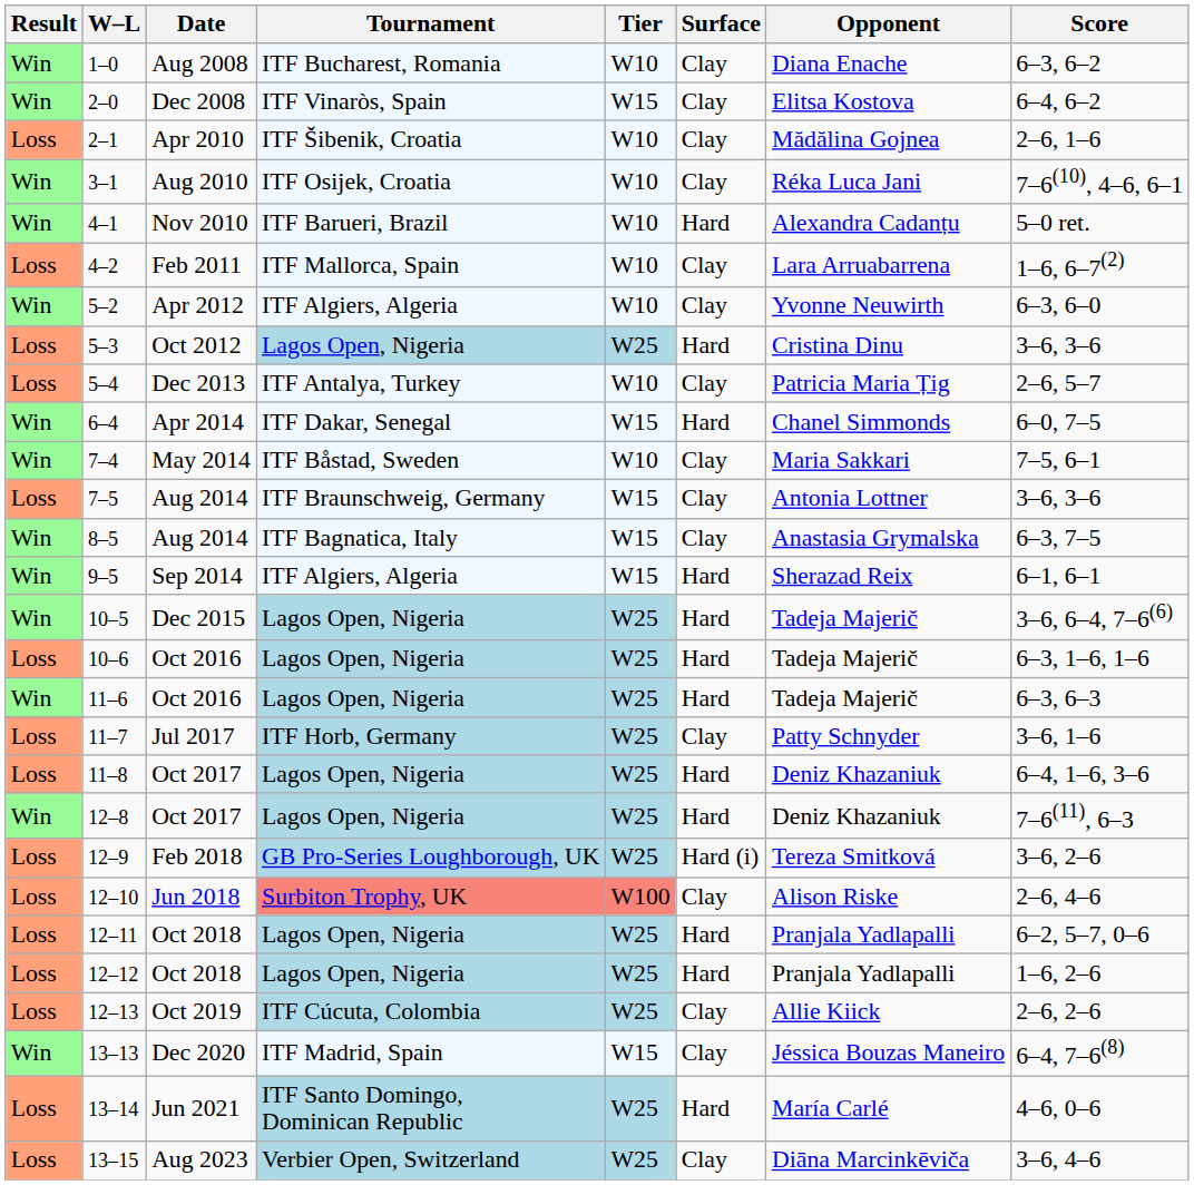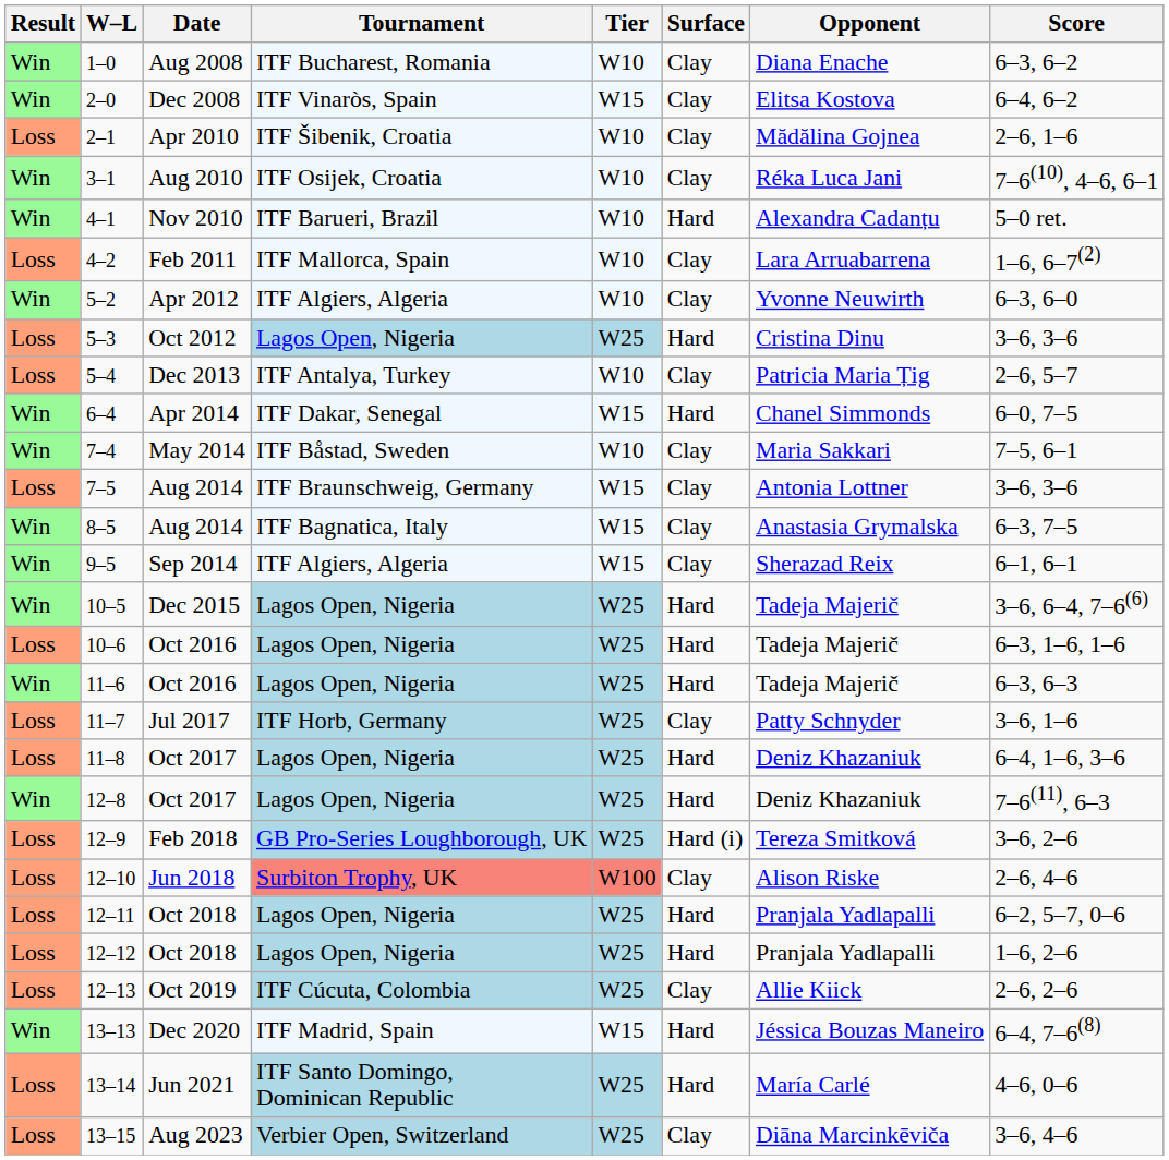 <table class="sortable wikitable">
 <tr>
 <th>Result</th>
 <th class="unsortable">W–L</th>
 <th>Date</th>
 <th>Tournament</th>
 <th>Tier</th>
 <th>Surface</th>
 <th>Opponent</th>
 <th class="unsortable">Score</th>
 </tr>
 <tr>
 <td style="background:#98fb98;">Win</td>
 <td><small>1–0</small></td>
 <td>Aug 2008</td>
 <td style="background:#f0f8ff;">ITF Bucharest, Romania</td>
 <td style="background:#f0f8ff;">W10</td>
 <td>Clay</td>
 <td> <a href='#'>Diana Enache</a></td>
 <td>6–3, 6–2</td>
 </tr>
 <tr>
 <td style="background:#98fb98;">Win</td>
 <td><small>2–0</small></td>
 <td>Dec 2008</td>
 <td style="background:#f0f8ff;">ITF Vinaròs, Spain</td>
 <td style="background:#f0f8ff;">W15</td>
 <td>Clay</td>
 <td> <a href='#'>Elitsa Kostova</a></td>
 <td>6–4, 6–2</td>
 </tr>
 <tr>
 <td style="background:#ffa07a;">Loss</td>
 <td><small>2–1</small></td>
 <td>Apr 2010</td>
 <td style="background:#f0f8ff;">ITF Šibenik, Croatia</td>
 <td style="background:#f0f8ff;">W10</td>
 <td>Clay</td>
 <td> <a href='#'>Mădălina Gojnea</a></td>
 <td>2–6, 1–6</td>
 </tr>
 <tr>
 <td style="background:#98fb98;">Win</td>
 <td><small>3–1</small></td>
 <td>Aug 2010</td>
 <td style="background:#f0f8ff;">ITF Osijek, Croatia</td>
 <td style="background:#f0f8ff;">W10</td>
 <td>Clay</td>
 <td> <a href='#'>Réka Luca Jani</a></td>
 <td>7–6<sup>(10)</sup>, 4–6, 6–1</td>
 </tr>
 <tr>
 <td style="background:#98fb98;">Win</td>
 <td><small>4–1</small></td>
 <td>Nov 2010</td>
 <td style="background:#f0f8ff;">ITF Barueri, Brazil</td>
 <td style="background:#f0f8ff;">W10</td>
 <td>Hard</td>
 <td> <a href='#'>Alexandra Cadanțu</a></td>
 <td>5–0 ret.</td>
 </tr>
 <tr>
 <td style="background:#ffa07a;">Loss</td>
 <td><small>4–2</small></td>
 <td>Feb 2011</td>
 <td style="background:#f0f8ff;">ITF Mallorca, Spain</td>
 <td style="background:#f0f8ff;">W10</td>
 <td>Clay</td>
 <td> <a href='#'>Lara Arruabarrena</a></td>
 <td>1–6, 6–7<sup>(2)</sup></td>
 </tr>
 <tr>
 <td style="background:#98fb98;">Win</td>
 <td><small>5–2</small></td>
 <td>Apr 2012</td>
 <td style="background:#f0f8ff;">ITF Algiers, Algeria</td>
 <td style="background:#f0f8ff;">W10</td>
 <td>Clay</td>
 <td> <a href='#'>Yvonne Neuwirth</a></td>
 <td>6–3, 6–0</td>
 </tr>
 <tr>
 <td style="background:#ffa07a;">Loss</td>
 <td><small>5–3</small></td>
 <td>Oct 2012</td>
 <td style="background:lightblue;"><a href='#'>Lagos Open</a>, Nigeria</td>
 <td style="background:lightblue;">W25</td>
 <td>Hard</td>
 <td> <a href='#'>Cristina Dinu</a></td>
 <td>3–6, 3–6</td>
 </tr>
 <tr>
 <td style="background:#ffa07a;">Loss</td>
 <td><small>5–4</small></td>
 <td>Dec 2013</td>
 <td style="background:#f0f8ff;">ITF Antalya, Turkey</td>
 <td style="background:#f0f8ff;">W10</td>
 <td>Clay</td>
 <td> <a href='#'>Patricia Maria Țig</a></td>
 <td>2–6, 5–7</td>
 </tr>
 <tr>
 <td style="background:#98fb98;">Win</td>
 <td><small>6–4</small></td>
 <td>Apr 2014</td>
 <td style="background:#f0f8ff;">ITF Dakar, Senegal</td>
 <td style="background:#f0f8ff;">W15</td>
 <td>Hard</td>
 <td> <a href='#'>Chanel Simmonds</a></td>
 <td>6–0, 7–5</td>
 </tr>
 <tr>
 <td style="background:#98fb98;">Win</td>
 <td><small>7–4</small></td>
 <td>May 2014</td>
 <td style="background:#f0f8ff;">ITF Båstad, Sweden</td>
 <td style="background:#f0f8ff;">W10</td>
 <td>Clay</td>
 <td> <a href='#'>Maria Sakkari</a></td>
 <td>7–5, 6–1</td>
 </tr>
 <tr>
 <td style="background:#ffa07a;">Loss</td>
 <td><small>7–5</small></td>
 <td>Aug 2014</td>
 <td style="background:#f0f8ff;">ITF Braunschweig, Germany</td>
 <td style="background:#f0f8ff;">W15</td>
 <td>Clay</td>
 <td> <a href='#'>Antonia Lottner</a></td>
 <td>3–6, 3–6</td>
 </tr>
 <tr>
 <td style="background:#98fb98;">Win</td>
 <td><small>8–5</small></td>
 <td>Aug 2014</td>
 <td style="background:#f0f8ff;">ITF Bagnatica, Italy</td>
 <td style="background:#f0f8ff;">W15</td>
 <td>Clay</td>
 <td> <a href='#'>Anastasia Grymalska</a></td>
 <td>6–3, 7–5</td>
 </tr>
 <tr>
 <td style="background:#98fb98;">Win</td>
 <td><small>9–5</small></td>
 <td>Sep 2014</td>
 <td style="background:#f0f8ff;">ITF Algiers, Algeria</td>
 <td style="background:#f0f8ff;">W15</td>
-<td>Hard</td>
+<td>Clay</td>
 <td> <a href='#'>Sherazad Reix</a></td>
 <td>6–1, 6–1</td>
 </tr>
 <tr>
 <td style="background:#98fb98;">Win</td>
 <td><small>10–5</small></td>
 <td>Dec 2015</td>
 <td style="background:lightblue;">Lagos Open, Nigeria</td>
 <td style="background:lightblue;">W25</td>
 <td>Hard</td>
 <td> <a href='#'>Tadeja Majerič</a></td>
 <td>3–6, 6–4, 7–6<sup>(6)</sup></td>
 </tr>
 <tr>
 <td style="background:#ffa07a;">Loss</td>
 <td><small>10–6</small></td>
 <td>Oct 2016</td>
 <td style="background:lightblue;">Lagos Open, Nigeria</td>
 <td style="background:lightblue;">W25</td>
 <td>Hard</td>
 <td> Tadeja Majerič</td>
 <td>6–3, 1–6, 1–6</td>
 </tr>
 <tr>
 <td style="background:#98fb98;">Win</td>
 <td><small>11–6</small></td>
 <td>Oct 2016</td>
 <td style="background:lightblue;">Lagos Open, Nigeria</td>
 <td style="background:lightblue;">W25</td>
 <td>Hard</td>
 <td> Tadeja Majerič</td>
 <td>6–3, 6–3</td>
 </tr>
 <tr>
 <td style="background:#ffa07a;">Loss</td>
 <td><small>11–7</small></td>
 <td>Jul 2017</td>
 <td style="background:lightblue;">ITF Horb, Germany</td>
 <td style="background:lightblue;">W25</td>
 <td>Clay</td>
 <td> <a href='#'>Patty Schnyder</a></td>
 <td>3–6, 1–6</td>
 </tr>
 <tr>
 <td style="background:#ffa07a;">Loss</td>
 <td><small>11–8</small></td>
 <td>Oct 2017</td>
 <td style="background:lightblue;">Lagos Open, Nigeria</td>
 <td style="background:lightblue;">W25</td>
 <td>Hard</td>
 <td> <a href='#'>Deniz Khazaniuk</a></td>
 <td>6–4, 1–6, 3–6</td>
 </tr>
 <tr>
 <td style="background:#98fb98;">Win</td>
 <td><small>12–8</small></td>
 <td>Oct 2017</td>
 <td style="background:lightblue;">Lagos Open, Nigeria</td>
 <td style="background:lightblue;">W25</td>
 <td>Hard</td>
 <td> Deniz Khazaniuk</td>
 <td>7–6<sup>(11)</sup>, 6–3</td>
 </tr>
 <tr>
 <td style="background:#ffa07a;">Loss</td>
 <td><small>12–9</small></td>
 <td>Feb 2018</td>
 <td style="background:lightblue;"><a href='#'>GB Pro-Series Loughborough</a>, UK</td>
 <td style="background:lightblue;">W25</td>
 <td>Hard (i)</td>
 <td> <a href='#'>Tereza Smitková</a></td>
 <td>3–6, 2–6</td>
 </tr>
 <tr>
 <td style="background:#ffa07a;">Loss</td>
 <td><small>12–10</small></td>
 <td><a href='#'>Jun 2018</a></td>
 <td style="background:#f88379;"><a href='#'>Surbiton Trophy</a>, UK</td>
 <td style="background:#f88379;">W100</td>
 <td>Clay</td>
 <td> <a href='#'>Alison Riske</a></td>
 <td>2–6, 4–6</td>
 </tr>
 <tr>
 <td style="background:#ffa07a;">Loss</td>
 <td><small>12–11</small></td>
 <td>Oct 2018</td>
 <td style="background:lightblue;">Lagos Open, Nigeria</td>
 <td style="background:lightblue;">W25</td>
 <td>Hard</td>
 <td> <a href='#'>Pranjala Yadlapalli</a></td>
 <td>6–2, 5–7, 0–6</td>
 </tr>
 <tr>
 <td style="background:#ffa07a;">Loss</td>
 <td><small>12–12</small></td>
 <td>Oct 2018</td>
 <td style="background:lightblue;">Lagos Open, Nigeria</td>
 <td style="background:lightblue;">W25</td>
 <td>Hard</td>
 <td> Pranjala Yadlapalli</td>
 <td>1–6, 2–6</td>
 </tr>
 <tr>
 <td style="background:#ffa07a;">Loss</td>
 <td><small>12–13</small></td>
 <td>Oct 2019</td>
 <td style="background:lightblue;">ITF Cúcuta, Colombia</td>
 <td style="background:lightblue;">W25</td>
 <td>Clay</td>
 <td> <a href='#'>Allie Kiick</a></td>
 <td>2–6, 2–6</td>
 </tr>
 <tr>
 <td style="background:#98fb98;">Win</td>
 <td><small>13–13</small></td>
 <td>Dec 2020</td>
 <td style="background:#f0f8ff;">ITF Madrid, Spain</td>
 <td style="background:#f0f8ff;">W15</td>
-<td>Clay</td>
+<td>Hard</td>
 <td> <a href='#'>Jéssica Bouzas Maneiro</a></td>
 <td>6–4, 7–6<sup>(8)</sup></td>
 </tr>
 <tr>
 <td style="background:#ffa07a;">Loss</td>
 <td><small>13–14</small></td>
 <td>Jun 2021</td>
 <td style="background:lightblue;">ITF Santo Domingo, <br>Dominican Republic</td>
 <td style="background:lightblue;">W25</td>
 <td>Hard</td>
 <td> <a href='#'>María Carlé</a></td>
 <td>4–6, 0–6</td>
 </tr>
 <tr>
 <td style="background:#ffa07a;">Loss</td>
 <td><small>13–15</small></td>
 <td>Aug 2023</td>
 <td style="background:lightblue;">Verbier Open, Switzerland</td>
 <td style="background:lightblue;">W25</td>
 <td>Clay</td>
 <td> <a href='#'>Diāna Marcinkēviča</a></td>
 <td>3–6, 4–6</td>
 </tr>
 </table>
